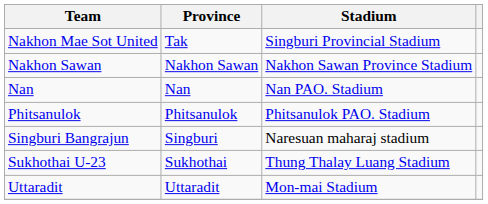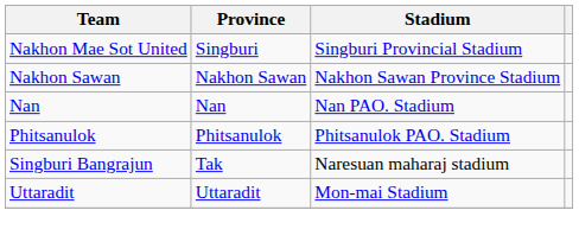 <table class="wikitable sortable">
 <tr>
 <th>Team</th>
 <th>Province</th>
 <th>Stadium</th>
 <th class="unsortable"></th>
 </tr>
 <tr>
 <td><a href='#'>Nakhon Mae Sot United</a></td>
-<td><a href='#'>Tak</a></td>
+<td><a href='#'>Singburi</a></td>
 <td><a href='#'>Singburi Provincial Stadium</a></td>
 <td></td>
 </tr>
 <tr>
 <td><a href='#'>Nakhon Sawan</a></td>
 <td><a href='#'>Nakhon Sawan</a></td>
 <td><a href='#'>Nakhon Sawan Province Stadium</a></td>
 <td></td>
 </tr>
 <tr>
 <td><a href='#'>Nan</a></td>
 <td><a href='#'>Nan</a></td>
 <td><a href='#'>Nan PAO. Stadium</a></td>
 <td></td>
 </tr>
 <tr>
 <td><a href='#'>Phitsanulok</a></td>
 <td><a href='#'>Phitsanulok</a></td>
 <td><a href='#'>Phitsanulok PAO. Stadium</a></td>
 <td></td>
 </tr>
 <tr>
 <td><a href='#'>Singburi Bangrajun</a></td>
-<td><a href='#'>Singburi</a></td>
+<td><a href='#'>Tak</a></td>
 <td>Naresuan maharaj stadium</td>
-<td></td>
-</tr>
-<tr>
-<td><a href='#'>Sukhothai U-23</a></td>
-<td><a href='#'>Sukhothai</a></td>
-<td><a href='#'>Thung Thalay Luang Stadium</a></td>
 <td></td>
 </tr>
 <tr>
 <td><a href='#'>Uttaradit</a></td>
 <td><a href='#'>Uttaradit</a></td>
 <td><a href='#'>Mon-mai Stadium</a></td>
 <td></td>
 </tr>
 <tr>
 </tr>
 </table>
